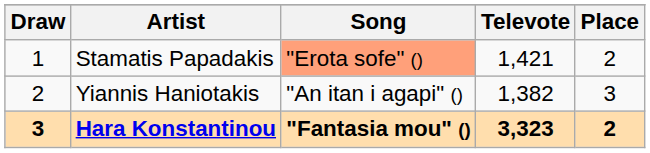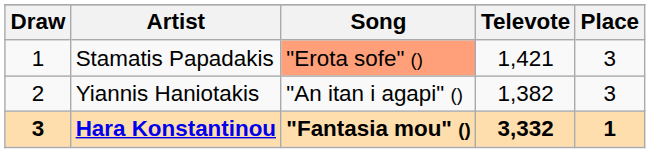 <table class="sortable wikitable" style="margin: 1em auto 1em auto; text-align:center">
 <tr>
 </tr>
 <tr>
 <th>Draw</th>
 <th>Artist</th>
 <th>Song</th>
 <th>Televote</th>
 <th>Place</th>
 </tr>
 <tr>
 <td>1</td>
 <td align="left">Stamatis Papadakis</td>
 <td align="left" style="background: lightsalmon;">"Erota sofe" <small>()</small></td>
 <td>1,421</td>
-<td>2</td>
+<td>3</td>
 </tr>
 <tr>
 <td>2</td>
 <td align="left">Yiannis Haniotakis</td>
 <td align="left">"An itan i agapi" <small>()</small></td>
 <td>1,382</td>
 <td>3</td>
 </tr>
 <tr style="font-weight:bold;background:navajowhite;">
 <td>3</td>
 <td align="left"><a href='#'>Hara Konstantinou</a></td>
 <td align="left">"Fantasia mou" <small>()</small></td>
-<td>3,323</td>
-<td>2</td>
+<td>3,332</td>
+<td>1</td>
 </tr>
 </table>
